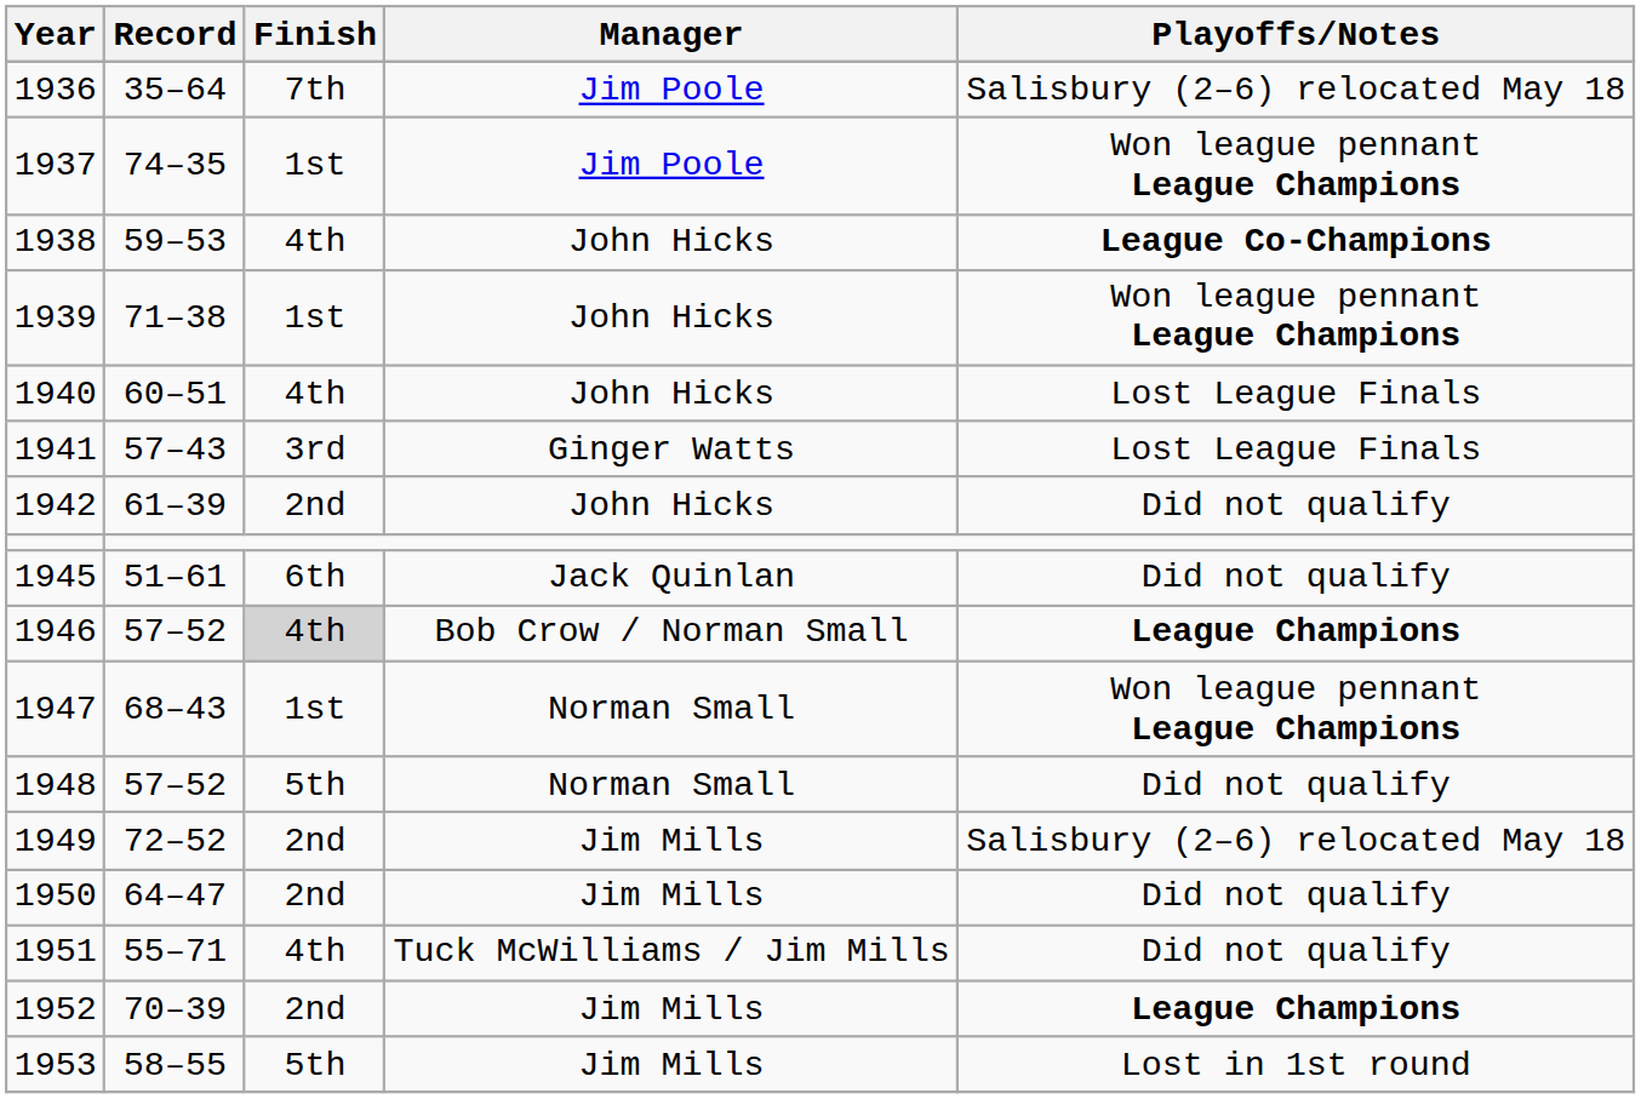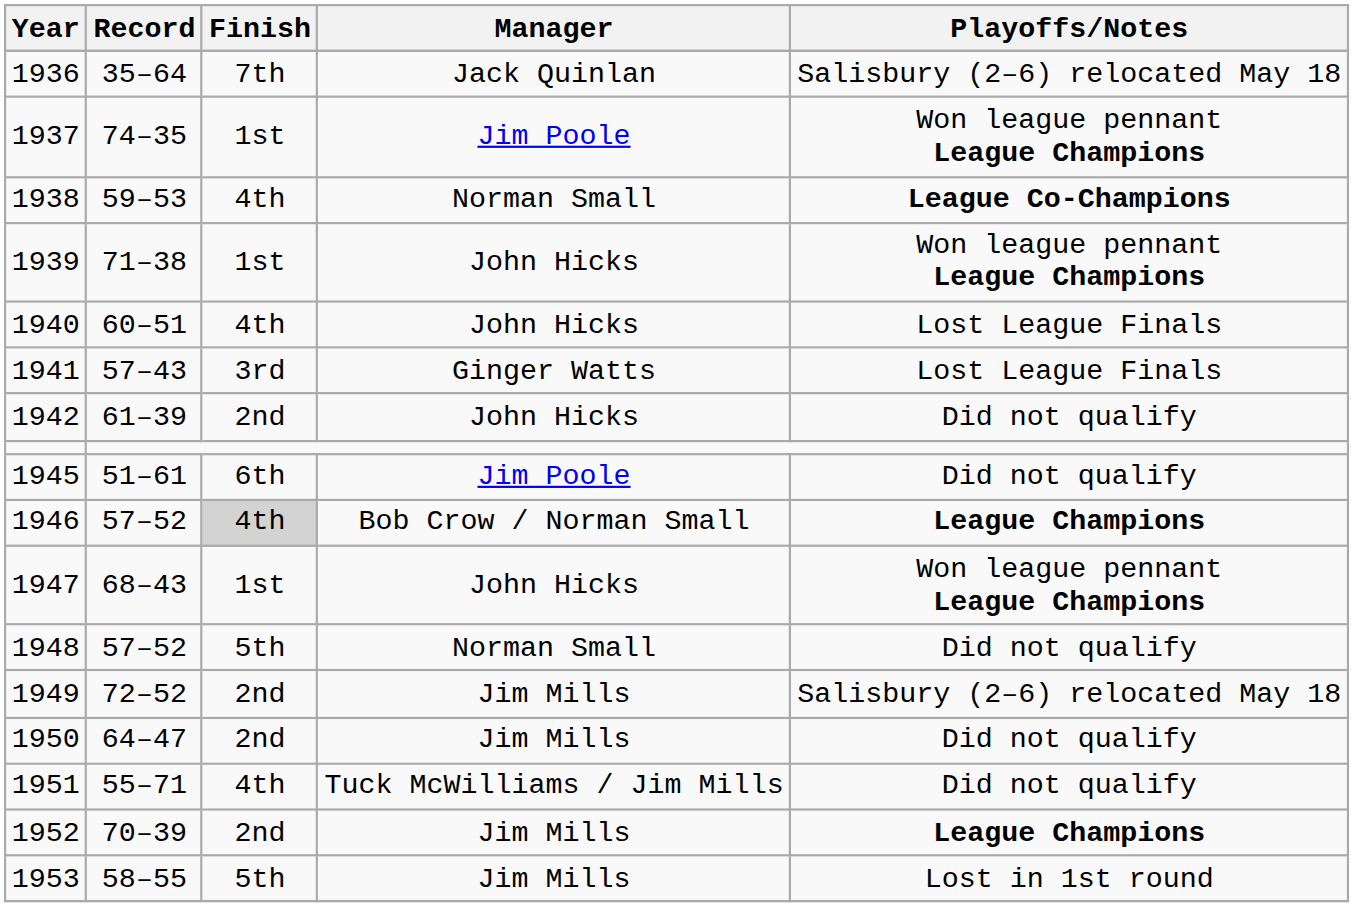 <table class="wikitable" style="text-align:center">
 <tr>
 <th>Year</th>
 <th>Record</th>
 <th>Finish</th>
 <th>Manager</th>
 <th>Playoffs/Notes</th>
 </tr>
 <tr>
 </tr>
 <tr align=center>
 <td>1936</td>
 <td>35–64</td>
 <td>7th</td>
-<td><a href='#'>Jim Poole</a></td>
+<td>Jack Quinlan</td>
 <td>Salisbury (2–6) relocated May 18</td>
 </tr>
 <tr align=center>
 <td>1937</td>
 <td>74–35</td>
 <td>1st</td>
 <td><a href='#'>Jim Poole</a></td>
 <td>Won league pennant<br><strong>League Champions</strong></td>
 </tr>
 <tr align=center>
 <td>1938</td>
 <td>59–53</td>
 <td>4th</td>
-<td>John Hicks</td>
+<td>Norman Small</td>
 <td><strong>League Co-Champions</strong></td>
 </tr>
 <tr align=center>
 <td>1939</td>
 <td>71–38</td>
 <td>1st</td>
 <td>John Hicks</td>
 <td>Won league pennant<br><strong>League Champions</strong></td>
 </tr>
 <tr align=center>
 <td>1940</td>
 <td>60–51</td>
 <td>4th</td>
 <td>John Hicks</td>
 <td>Lost League Finals</td>
 </tr>
 <tr align=center>
 <td>1941</td>
 <td>57–43</td>
 <td>3rd</td>
 <td>Ginger Watts</td>
 <td>Lost League Finals</td>
 </tr>
 <tr align=center>
 <td>1942</td>
 <td>61–39</td>
 <td>2nd</td>
 <td>John Hicks</td>
 <td>Did not qualify</td>
 </tr>
 <tr align=center>
 <td></td>
 </tr>
 <tr align=center>
 <td>1945</td>
 <td>51–61</td>
 <td>6th</td>
-<td>Jack Quinlan</td>
+<td><a href='#'>Jim Poole</a></td>
 <td>Did not qualify</td>
 </tr>
 <tr align=center>
 <td>1946</td>
 <td>57–52</td>
 <td style="background: lightgrey;">4th</td>
 <td>Bob Crow / Norman Small</td>
 <td><strong>League Champions</strong></td>
 </tr>
 <tr align=center>
 <td>1947</td>
 <td>68–43</td>
 <td>1st</td>
-<td>Norman Small</td>
+<td>John Hicks</td>
 <td>Won league pennant<br><strong>League Champions</strong></td>
 </tr>
 <tr align=center>
 <td>1948</td>
 <td>57–52</td>
 <td>5th</td>
 <td>Norman Small</td>
 <td>Did not qualify</td>
 </tr>
 <tr align=center>
 <td>1949</td>
 <td>72–52</td>
 <td>2nd</td>
 <td>Jim Mills</td>
 <td>Salisbury (2–6) relocated May 18</td>
 </tr>
 <tr align=center>
 <td>1950</td>
 <td>64–47</td>
 <td>2nd</td>
 <td>Jim Mills</td>
 <td>Did not qualify</td>
 </tr>
 <tr align=center>
 <td>1951</td>
 <td>55–71</td>
 <td>4th</td>
 <td>Tuck McWilliams / Jim Mills</td>
 <td>Did not qualify</td>
 </tr>
 <tr align=center>
 <td>1952</td>
 <td>70–39</td>
 <td>2nd</td>
 <td>Jim Mills</td>
 <td><strong>League Champions</strong></td>
 </tr>
 <tr align=center>
 <td>1953</td>
 <td>58–55</td>
 <td>5th</td>
 <td>Jim Mills</td>
 <td>Lost in 1st round</td>
 </tr>
 <tr align=center>
 </tr>
 </table>
